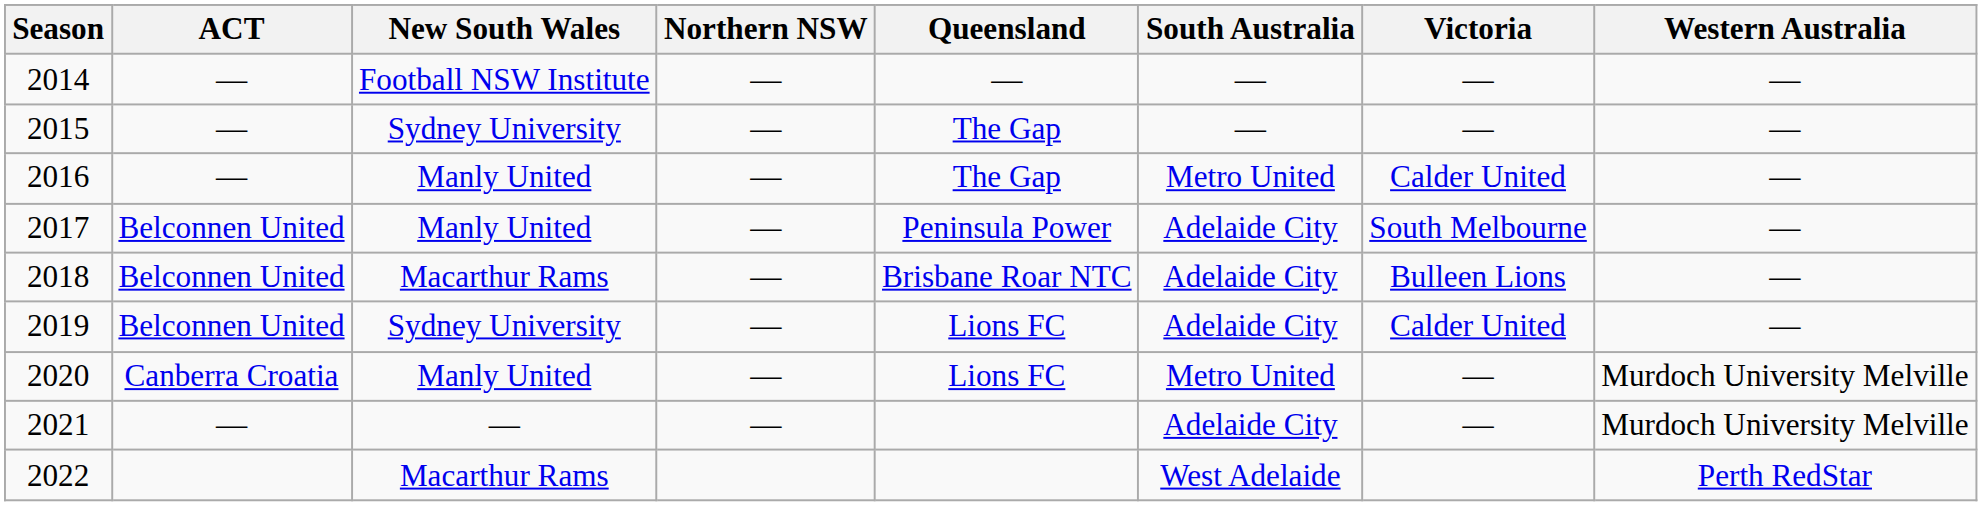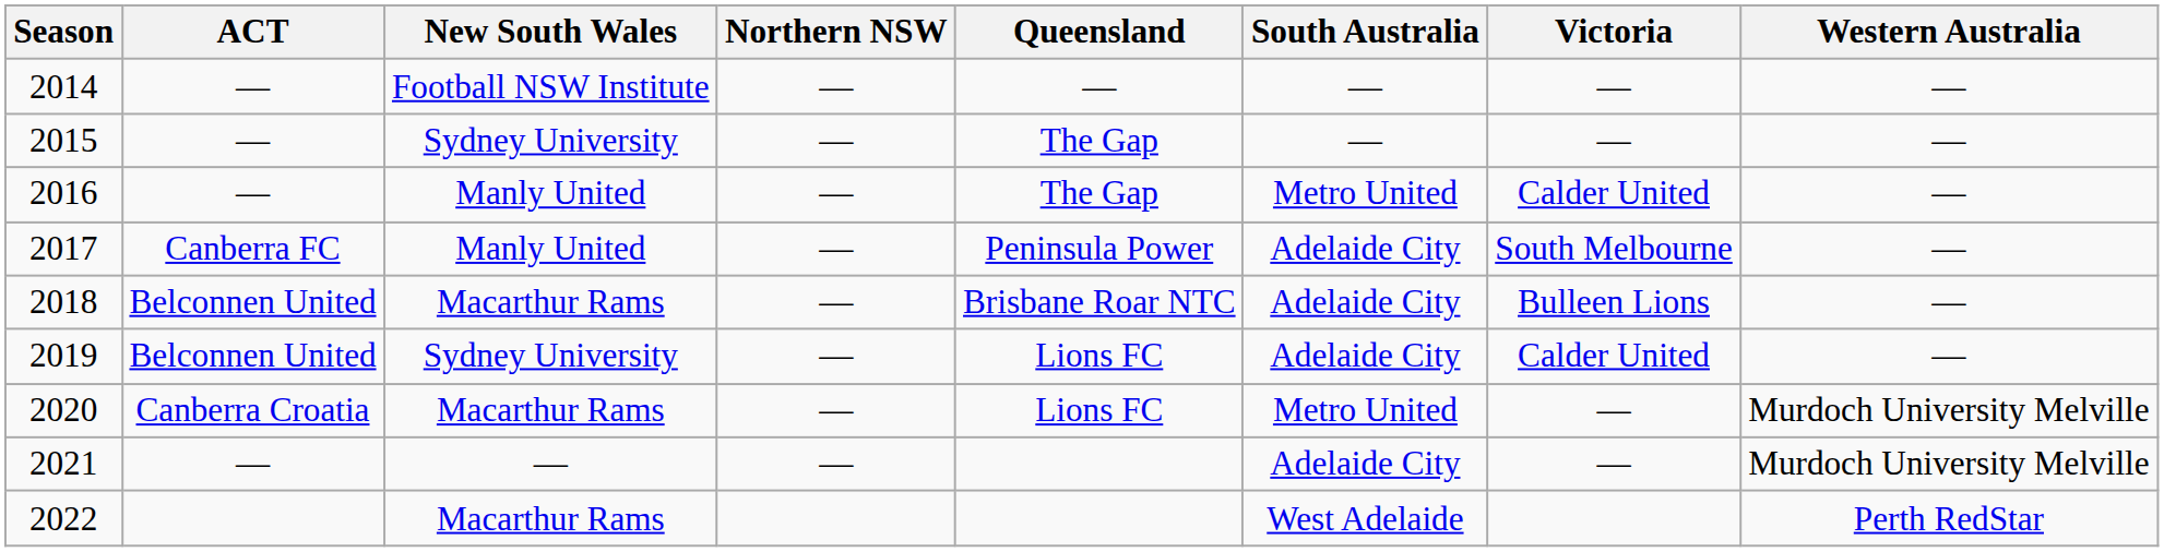 <table class="wikitable"  style="text-align:center">
 <tr>
 <th>Season</th>
 <th>ACT</th>
 <th>New South Wales</th>
 <th>Northern NSW</th>
 <th>Queensland</th>
 <th>South Australia</th>
 <th>Victoria</th>
 <th>Western Australia</th>
 </tr>
 <tr>
 <td>2014</td>
 <td>—</td>
 <td><a href='#'>Football NSW Institute</a></td>
 <td>—</td>
 <td>—</td>
 <td>—</td>
 <td>—</td>
 <td>—</td>
 </tr>
 <tr>
 <td>2015</td>
 <td>—</td>
 <td><a href='#'>Sydney University</a></td>
 <td>—</td>
 <td><a href='#'>The Gap</a></td>
 <td>—</td>
 <td>—</td>
 <td>—</td>
 </tr>
 <tr>
 <td>2016</td>
 <td>—</td>
 <td><a href='#'>Manly United</a></td>
 <td>—</td>
 <td><a href='#'>The Gap</a></td>
 <td><a href='#'>Metro United</a></td>
 <td><a href='#'>Calder United</a></td>
 <td>—</td>
 </tr>
 <tr>
 <td>2017</td>
-<td><a href='#'>Belconnen United</a></td>
+<td><a href='#'>Canberra FC</a></td>
 <td><a href='#'>Manly United</a></td>
 <td>—</td>
 <td><a href='#'>Peninsula Power</a></td>
 <td><a href='#'>Adelaide City</a></td>
 <td><a href='#'>South Melbourne</a></td>
 <td>—</td>
 </tr>
 <tr>
 <td>2018</td>
 <td><a href='#'>Belconnen United</a></td>
 <td><a href='#'>Macarthur Rams</a></td>
 <td>—</td>
 <td><a href='#'>Brisbane Roar NTC</a></td>
 <td><a href='#'>Adelaide City</a></td>
 <td><a href='#'>Bulleen Lions</a></td>
 <td>—</td>
 </tr>
 <tr>
 <td>2019</td>
 <td><a href='#'>Belconnen United</a></td>
 <td><a href='#'>Sydney University</a></td>
 <td>—</td>
 <td><a href='#'>Lions FC</a></td>
 <td><a href='#'>Adelaide City</a></td>
 <td><a href='#'>Calder United</a></td>
 <td>—</td>
 </tr>
 <tr>
 <td>2020</td>
 <td><a href='#'>Canberra Croatia</a></td>
-<td><a href='#'>Manly United</a></td>
+<td><a href='#'>Macarthur Rams</a></td>
 <td>—</td>
 <td><a href='#'>Lions FC</a></td>
 <td><a href='#'>Metro United</a></td>
 <td>—</td>
 <td>Murdoch University Melville</td>
 </tr>
 <tr>
 <td>2021</td>
 <td>—</td>
 <td>—</td>
 <td>—</td>
 <td></td>
 <td><a href='#'>Adelaide City</a></td>
 <td>—</td>
 <td>Murdoch University Melville</td>
 </tr>
 <tr>
 <td>2022</td>
 <td></td>
 <td><a href='#'>Macarthur Rams</a></td>
 <td></td>
 <td></td>
 <td><a href='#'>West Adelaide</a></td>
 <td></td>
 <td><a href='#'>Perth RedStar</a></td>
 </tr>
 </table>
